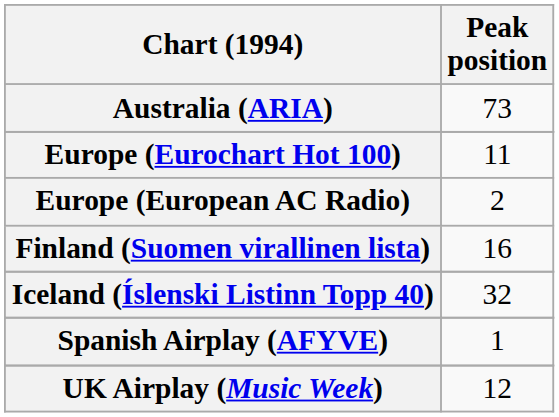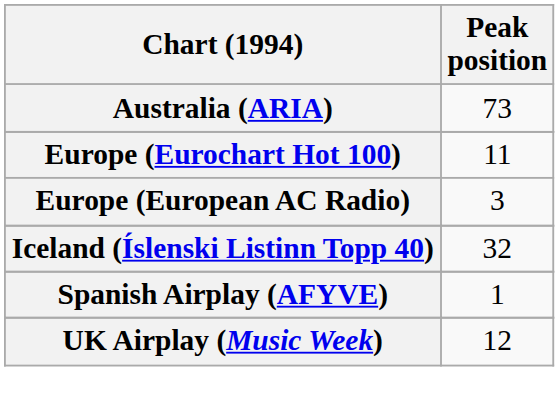 <table class="wikitable sortable plainrowheaders" style="text-align:center">
 <tr>
 <th scope="col">Chart (1994)</th>
 <th scope="col">Peak<br>position</th>
 </tr>
 <tr>
 <th scope="row">Australia (<a href='#'>ARIA</a>)</th>
 <td>73</td>
 </tr>
 <tr>
 </tr>
 <tr>
 </tr>
 <tr>
 </tr>
 <tr>
 <th scope="row">Europe (<a href='#'>Eurochart Hot 100</a>)</th>
 <td>11</td>
 </tr>
 <tr>
 <th scope="row">Europe (European AC Radio)</th>
-<td>2</td>
-</tr>
-<tr>
-<th scope="row">Finland (<a href='#'>Suomen virallinen lista</a>)</th>
-<td>16</td>
+<td>3</td>
 </tr>
 <tr>
 </tr>
 <tr>
 <th scope="row">Iceland (<a href='#'>Íslenski Listinn Topp 40</a>)</th>
 <td>32</td>
 </tr>
 <tr>
 </tr>
 <tr>
 </tr>
 <tr>
 </tr>
 <tr>
 </tr>
 <tr>
 <th scope="row">Spanish Airplay (<a href='#'>AFYVE</a>)</th>
 <td>1</td>
 </tr>
 <tr>
 </tr>
 <tr>
 </tr>
 <tr>
 <th scope="row">UK Airplay (<em><a href='#'>Music Week</a></em>)</th>
 <td>12</td>
 </tr>
 </table>
